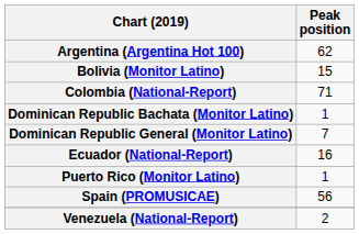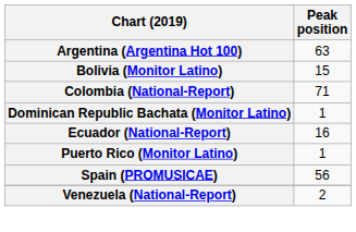 <table class="wikitable sortable plainrowheaders" style="text-align:center">
 <tr>
 <th scope="col">Chart (2019)</th>
 <th scope="col">Peak<br>position</th>
 </tr>
 <tr>
 <th scope="row">Argentina (<a href='#'>Argentina Hot 100</a>)</th>
-<td>62</td>
+<td>63</td>
 </tr>
 <tr>
 <th scope="row">Bolivia (<a href='#'>Monitor Latino</a>)</th>
 <td>15</td>
 </tr>
 <tr>
 <th scope="row">Colombia (<a href='#'>National-Report</a>)</th>
 <td>71</td>
 </tr>
 <tr>
 <th scope="row">Dominican Republic Bachata (<a href='#'>Monitor Latino</a>)</th>
 <td>1</td>
-</tr>
-<tr>
-<th scope="row">Dominican Republic General (<a href='#'>Monitor Latino</a>)</th>
-<td>7</td>
 </tr>
 <tr>
 <th scope="row">Ecuador (<a href='#'>National-Report</a>)</th>
 <td>16</td>
 </tr>
 <tr>
 <th scope="row">Puerto Rico (<a href='#'>Monitor Latino</a>)</th>
 <td>1</td>
 </tr>
 <tr>
 <th scope="row">Spain (<a href='#'>PROMUSICAE</a>)</th>
 <td>56</td>
 </tr>
 <tr>
 </tr>
 <tr>
 </tr>
 <tr>
 </tr>
 <tr>
 </tr>
 <tr>
 <th scope="row">Venezuela (<a href='#'>National-Report</a>)</th>
 <td>2</td>
 </tr>
 </table>
